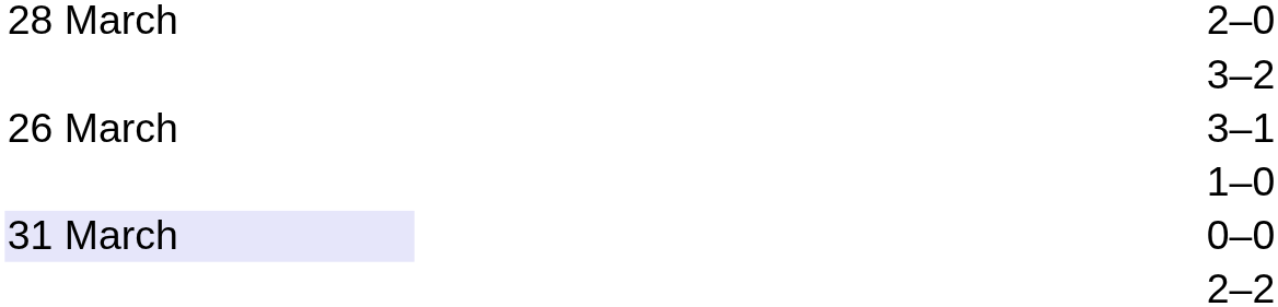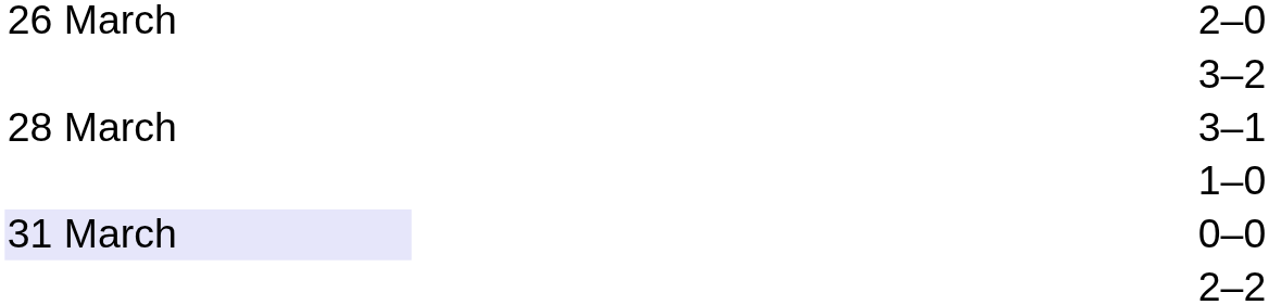 <table cellspacing=1 width=85%>
 <tr>
 <th width=15%></th>
 <th width=25%></th>
 <th width=10%></th>
 <th width=25%></th>
 <th width=25%></th>
 </tr>
 <tr>
-<td>28 March</td>
+<td>26 March</td>
 <td align=right></td>
 <td align=center>2–0</td>
 <td></td>
 </tr>
 <tr>
 <td></td>
 <td align=right></td>
 <td align=center>3–2</td>
 <td></td>
 </tr>
 <tr>
-<td>26 March</td>
+<td>28 March</td>
 <td align=right></td>
 <td align=center>3–1</td>
 <td></td>
 </tr>
 <tr>
 <td></td>
 <td align=right></td>
 <td align=center>1–0</td>
 <td></td>
 </tr>
 <tr>
 <td style="background: lavender;">31 March</td>
 <td align=right></td>
 <td align=center>0–0</td>
 <td></td>
 </tr>
 <tr>
 <td></td>
 <td align=right></td>
 <td align=center>2–2</td>
 <td></td>
 </tr>
 </table>
